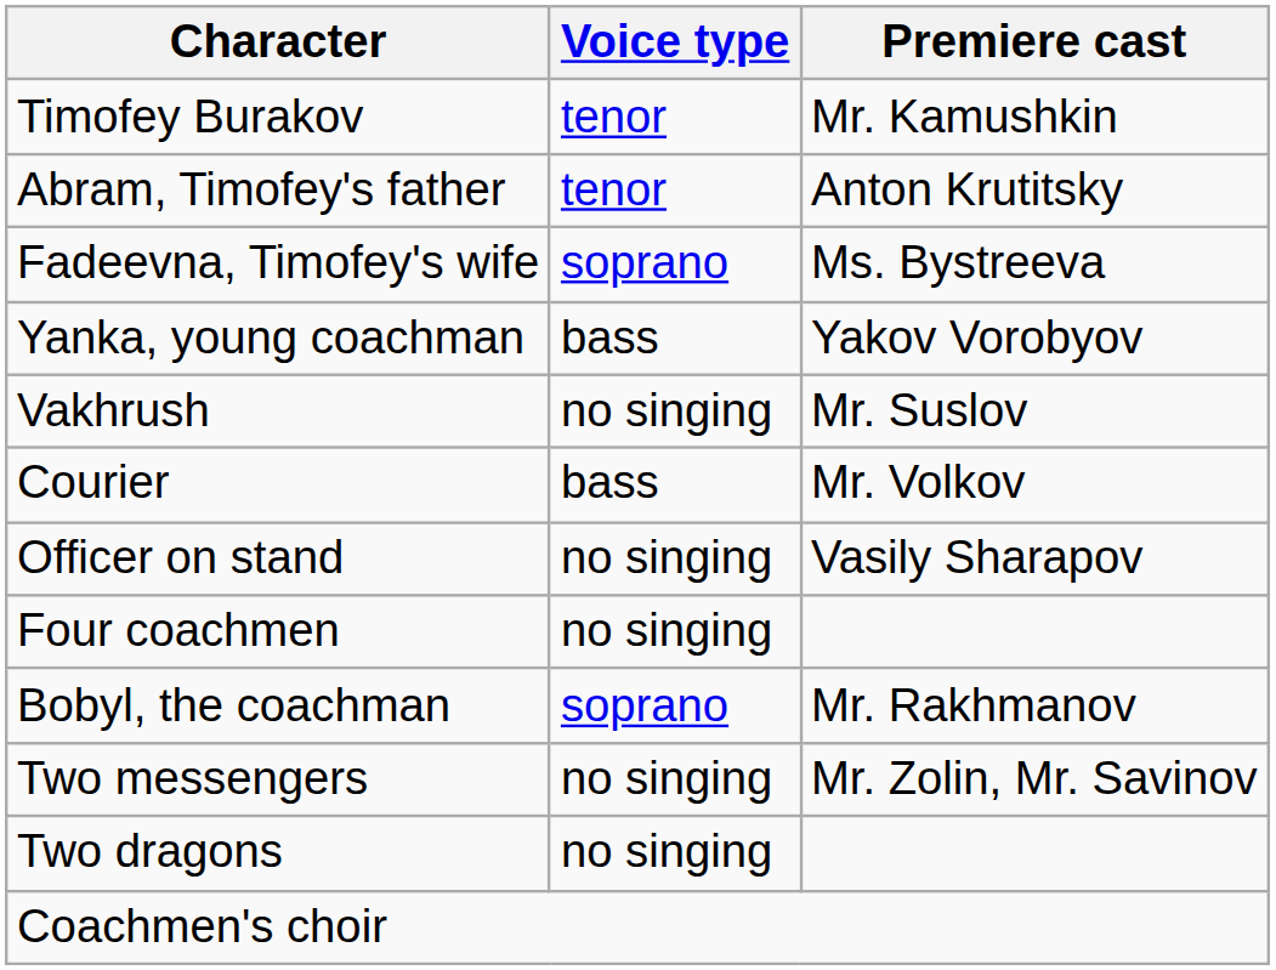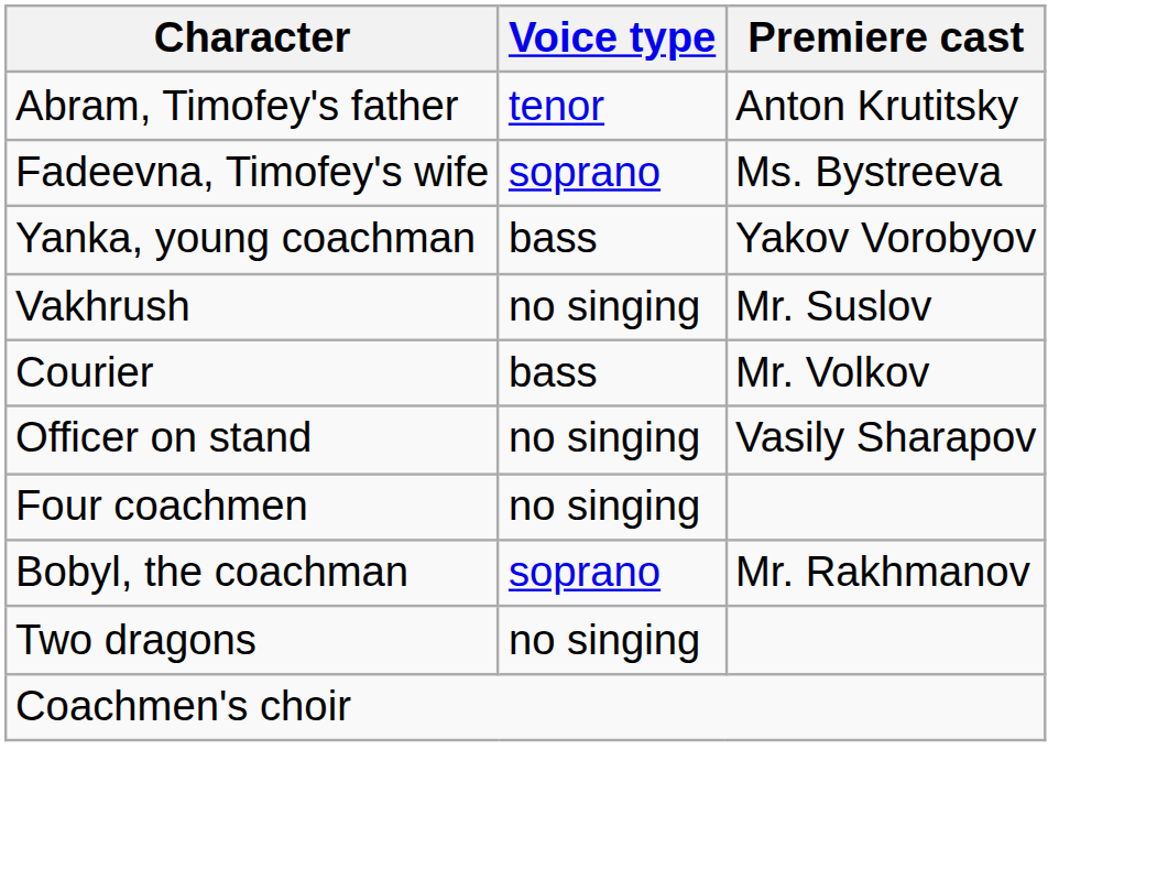 <table class="wikitable">
 <tr>
 <th>Character</th>
 <th><a href='#'>Voice type</a></th>
 <th>Premiere cast</th>
-</tr>
-<tr>
-<td>Timofey Burakov</td>
-<td><a href='#'>tenor</a></td>
-<td>Mr. Kamushkin</td>
 </tr>
 <tr>
 <td>Abram, Timofey's father</td>
 <td><a href='#'>tenor</a></td>
 <td>Anton Krutitsky</td>
 </tr>
 <tr>
 <td>Fadeevna, Timofey's wife</td>
 <td><a href='#'>soprano</a></td>
 <td>Ms. Bystreeva</td>
 </tr>
 <tr>
 <td>Yanka, young coachman</td>
 <td>bass</td>
 <td>Yakov Vorobyov</td>
 </tr>
 <tr>
 <td>Vakhrush</td>
 <td>no singing</td>
 <td>Mr. Suslov</td>
 </tr>
 <tr>
 <td>Courier</td>
 <td>bass</td>
 <td>Mr. Volkov</td>
 </tr>
 <tr>
 <td>Officer on stand</td>
 <td>no singing</td>
 <td>Vasily Sharapov</td>
 </tr>
 <tr>
 <td>Four coachmen</td>
 <td>no singing</td>
 <td></td>
 </tr>
 <tr>
 <td>Bobyl, the coachman</td>
 <td><a href='#'>soprano</a></td>
 <td>Mr. Rakhmanov</td>
 </tr>
 <tr>
-<td>Two messengers</td>
-<td>no singing</td>
-<td>Mr. Zolin, Mr. Savinov</td>
-</tr>
-<tr>
 <td>Two dragons</td>
 <td>no singing</td>
 <td></td>
 </tr>
 <tr>
 <td colspan="3">Coachmen's choir</td>
 </tr>
 </table>
